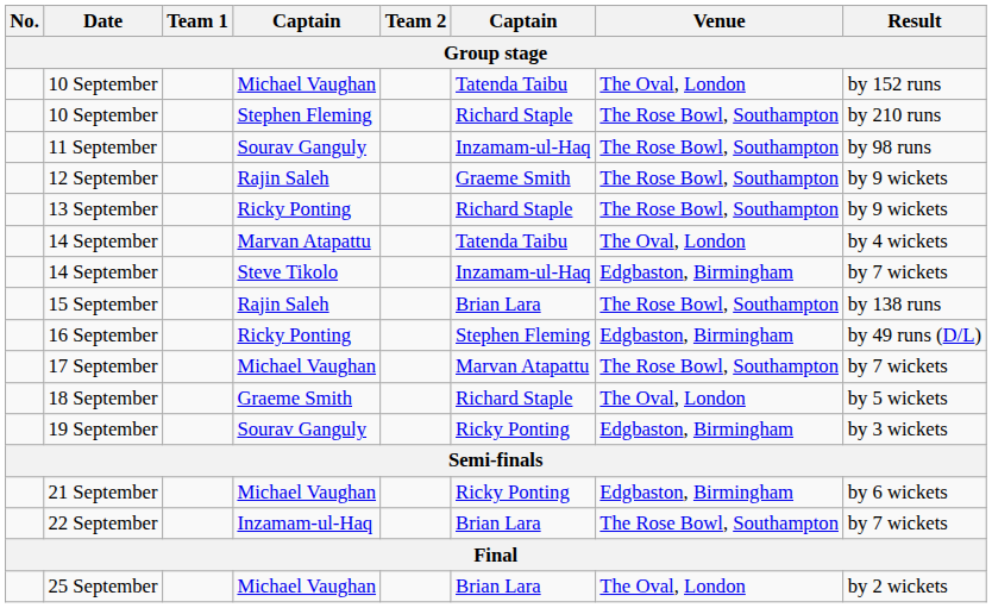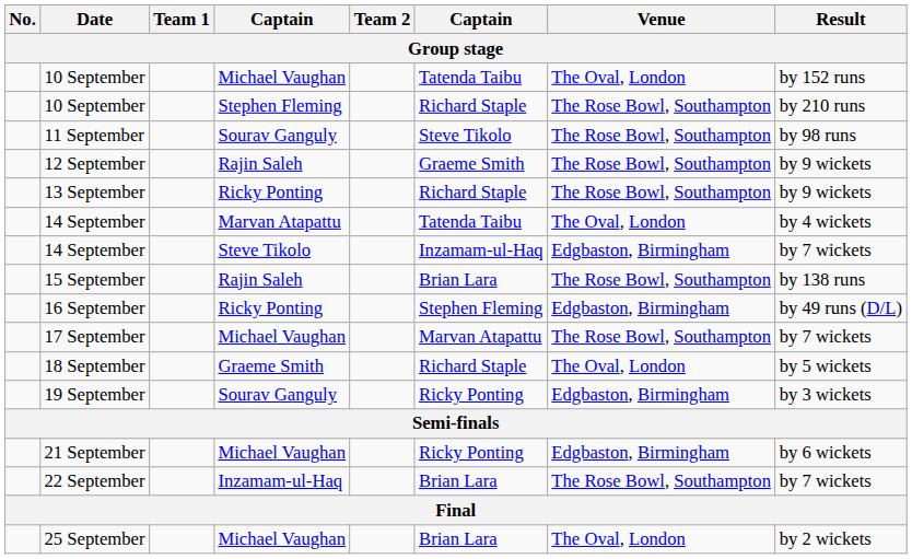 <table class="wikitable">
 <tr>
 <th>No.</th>
 <th>Date</th>
 <th>Team 1</th>
 <th>Captain</th>
 <th>Team 2</th>
 <th>Captain</th>
 <th>Venue</th>
 <th>Result</th>
 </tr>
 <tr>
 <th colspan="8">Group stage</th>
 </tr>
 <tr>
 <td></td>
 <td>10 September</td>
 <td></td>
 <td><a href='#'>Michael Vaughan</a></td>
 <td></td>
 <td><a href='#'>Tatenda Taibu</a></td>
 <td><a href='#'>The Oval</a>, <a href='#'>London</a></td>
 <td> by 152 runs</td>
 </tr>
 <tr>
 <td></td>
 <td>10 September</td>
 <td></td>
 <td><a href='#'>Stephen Fleming</a></td>
 <td></td>
 <td><a href='#'>Richard Staple</a></td>
 <td><a href='#'>The Rose Bowl</a>, <a href='#'>Southampton</a></td>
 <td> by 210 runs</td>
 </tr>
 <tr>
 <td></td>
 <td>11 September</td>
 <td></td>
 <td><a href='#'>Sourav Ganguly</a></td>
 <td></td>
-<td><a href='#'>Inzamam-ul-Haq</a></td>
+<td><a href='#'>Steve Tikolo</a></td>
 <td><a href='#'>The Rose Bowl</a>, <a href='#'>Southampton</a></td>
 <td> by 98 runs</td>
 </tr>
 <tr>
 <td></td>
 <td>12 September</td>
 <td></td>
 <td><a href='#'>Rajin Saleh</a></td>
 <td></td>
 <td><a href='#'>Graeme Smith</a></td>
 <td><a href='#'>The Rose Bowl</a>, <a href='#'>Southampton</a></td>
 <td> by 9 wickets</td>
 </tr>
 <tr>
 <td></td>
 <td>13 September</td>
 <td></td>
 <td><a href='#'>Ricky Ponting</a></td>
 <td></td>
 <td><a href='#'>Richard Staple</a></td>
 <td><a href='#'>The Rose Bowl</a>, <a href='#'>Southampton</a></td>
 <td> by 9 wickets</td>
 </tr>
 <tr>
 <td></td>
 <td>14 September</td>
 <td></td>
 <td><a href='#'>Marvan Atapattu</a></td>
 <td></td>
 <td><a href='#'>Tatenda Taibu</a></td>
 <td><a href='#'>The Oval</a>, <a href='#'>London</a></td>
 <td> by 4 wickets</td>
 </tr>
 <tr>
 <td></td>
 <td>14 September</td>
 <td></td>
 <td><a href='#'>Steve Tikolo</a></td>
 <td></td>
 <td><a href='#'>Inzamam-ul-Haq</a></td>
 <td><a href='#'>Edgbaston</a>, <a href='#'>Birmingham</a></td>
 <td> by 7 wickets</td>
 </tr>
 <tr>
 <td></td>
 <td>15 September</td>
 <td></td>
 <td><a href='#'>Rajin Saleh</a></td>
 <td></td>
 <td><a href='#'>Brian Lara</a></td>
 <td><a href='#'>The Rose Bowl</a>, <a href='#'>Southampton</a></td>
 <td> by 138 runs</td>
 </tr>
 <tr>
 <td></td>
 <td>16 September</td>
 <td></td>
 <td><a href='#'>Ricky Ponting</a></td>
 <td></td>
 <td><a href='#'>Stephen Fleming</a></td>
 <td><a href='#'>Edgbaston</a>, <a href='#'>Birmingham</a></td>
 <td> by 49 runs (<a href='#'>D/L</a>)</td>
 </tr>
 <tr>
 <td></td>
 <td>17 September</td>
 <td></td>
 <td><a href='#'>Michael Vaughan</a></td>
 <td></td>
 <td><a href='#'>Marvan Atapattu</a></td>
 <td><a href='#'>The Rose Bowl</a>, <a href='#'>Southampton</a></td>
 <td> by 7 wickets</td>
 </tr>
 <tr>
 <td></td>
 <td>18 September</td>
 <td></td>
 <td><a href='#'>Graeme Smith</a></td>
 <td></td>
 <td><a href='#'>Richard Staple</a></td>
 <td><a href='#'>The Oval</a>, <a href='#'>London</a></td>
 <td> by 5 wickets</td>
 </tr>
 <tr>
 <td></td>
 <td>19 September</td>
 <td></td>
 <td><a href='#'>Sourav Ganguly</a></td>
 <td></td>
 <td><a href='#'>Ricky Ponting</a></td>
 <td><a href='#'>Edgbaston</a>, <a href='#'>Birmingham</a></td>
 <td> by 3 wickets</td>
 </tr>
 <tr>
 <th colspan="8">Semi-finals</th>
 </tr>
 <tr>
 <td></td>
 <td>21 September</td>
 <td></td>
 <td><a href='#'>Michael Vaughan</a></td>
 <td></td>
 <td><a href='#'>Ricky Ponting</a></td>
 <td><a href='#'>Edgbaston</a>, <a href='#'>Birmingham</a></td>
 <td> by 6 wickets</td>
 </tr>
 <tr>
 <td></td>
 <td>22 September</td>
 <td></td>
 <td><a href='#'>Inzamam-ul-Haq</a></td>
 <td></td>
 <td><a href='#'>Brian Lara</a></td>
 <td><a href='#'>The Rose Bowl</a>, <a href='#'>Southampton</a></td>
 <td> by 7 wickets</td>
 </tr>
 <tr>
 <th colspan="8">Final</th>
 </tr>
 <tr>
 <td></td>
 <td>25 September</td>
 <td></td>
 <td><a href='#'>Michael Vaughan</a></td>
 <td></td>
 <td><a href='#'>Brian Lara</a></td>
 <td><a href='#'>The Oval</a>, <a href='#'>London</a></td>
 <td> by 2 wickets</td>
 </tr>
 </table>
